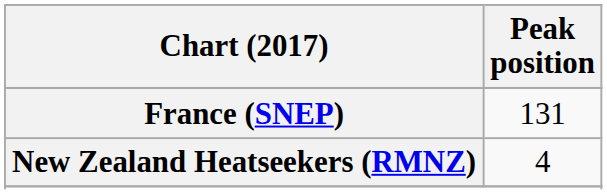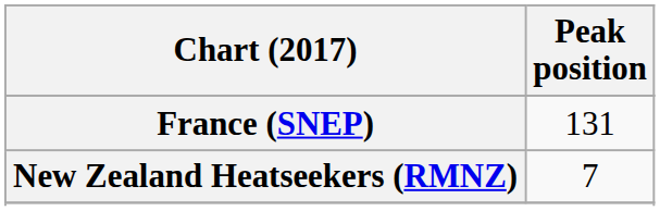 <table class="wikitable sortable plainrowheaders" style="text-align:center">
 <tr>
 <th scope="col">Chart (2017)</th>
 <th scope="col">Peak<br>position</th>
 </tr>
 <tr>
 </tr>
 <tr>
 </tr>
 <tr>
 <th scope="row">France (<a href='#'>SNEP</a>)</th>
 <td>131</td>
 </tr>
 <tr>
 <th scope="row">New Zealand Heatseekers (<a href='#'>RMNZ</a>)</th>
-<td>4</td>
+<td>7</td>
 </tr>
 <tr>
 </tr>
 <tr>
 </tr>
 </table>
